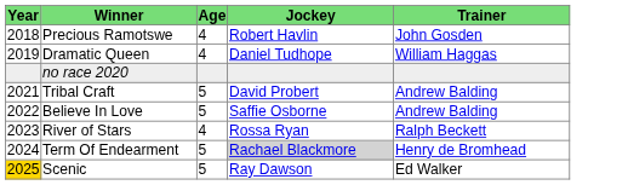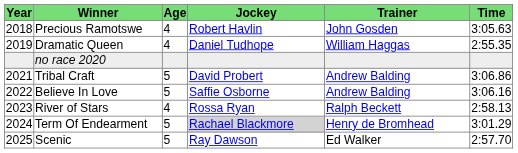 <table class = "sortable" | border="1" style="border-collapse: collapse; font-size:90%">
 <tr bgcolor="#77dd77" align="center">
 <th>Year</th>
 <th>Winner</th>
 <th>Age</th>
 <th>Jockey</th>
 <th>Trainer</th>
+<th>Time</th>
 </tr>
 <tr>
 <td>2018</td>
 <td width=150px>Precious Ramotswe</td>
 <td>4</td>
 <td width=160px><a href='#'>Robert Havlin</a></td>
 <td width=170px><a href='#'>John Gosden</a></td>
+<td>3:05.63</td>
 </tr>
 <tr>
 <td>2019</td>
 <td>Dramatic Queen</td>
 <td>4</td>
 <td><a href='#'>Daniel Tudhope</a></td>
 <td><a href='#'>William Haggas</a></td>
+<td>2:55.35</td>
 </tr>
 <tr bgcolor="#eeeeee">
 <td data-sort-value="2020"></td>
 <td><em>no race 2020</em> </td>
+<td></td>
 <td></td>
 <td></td>
 <td></td>
 </tr>
 <tr>
 <td>2021</td>
 <td>Tribal Craft</td>
 <td>5</td>
 <td><a href='#'>David Probert</a></td>
 <td><a href='#'>Andrew Balding</a></td>
+<td>3:06.86</td>
 </tr>
 <tr>
 <td>2022</td>
 <td>Believe In Love</td>
 <td>5</td>
 <td><a href='#'>Saffie Osborne</a></td>
 <td><a href='#'>Andrew Balding</a></td>
+<td>3:06.16</td>
 </tr>
 <tr>
 <td>2023</td>
 <td>River of Stars</td>
 <td>4</td>
 <td><a href='#'>Rossa Ryan</a></td>
 <td><a href='#'>Ralph Beckett</a></td>
+<td>2:58.13</td>
 </tr>
 <tr>
 <td>2024</td>
 <td>Term Of Endearment</td>
 <td>5</td>
 <td style="background: lightgrey;"><a href='#'>Rachael Blackmore</a></td>
 <td><a href='#'>Henry de Bromhead</a></td>
+<td>3:01.29</td>
 </tr>
 <tr>
-<td style="background: gold;">2025</td>
+<td>2025</td>
 <td>Scenic</td>
 <td>5</td>
 <td><a href='#'>Ray Dawson</a></td>
 <td>Ed Walker</td>
+<td>2:57.70</td>
 </tr>
 </table>
